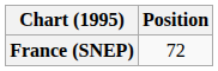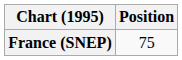 <table class="wikitable plainrowheaders" style="text-align:center">
 <tr>
 <th>Chart (1995)</th>
 <th>Position</th>
 </tr>
 <tr>
 <th scope="row">France (SNEP)</th>
-<td>72</td>
+<td>75</td>
 </tr>
 </table>
